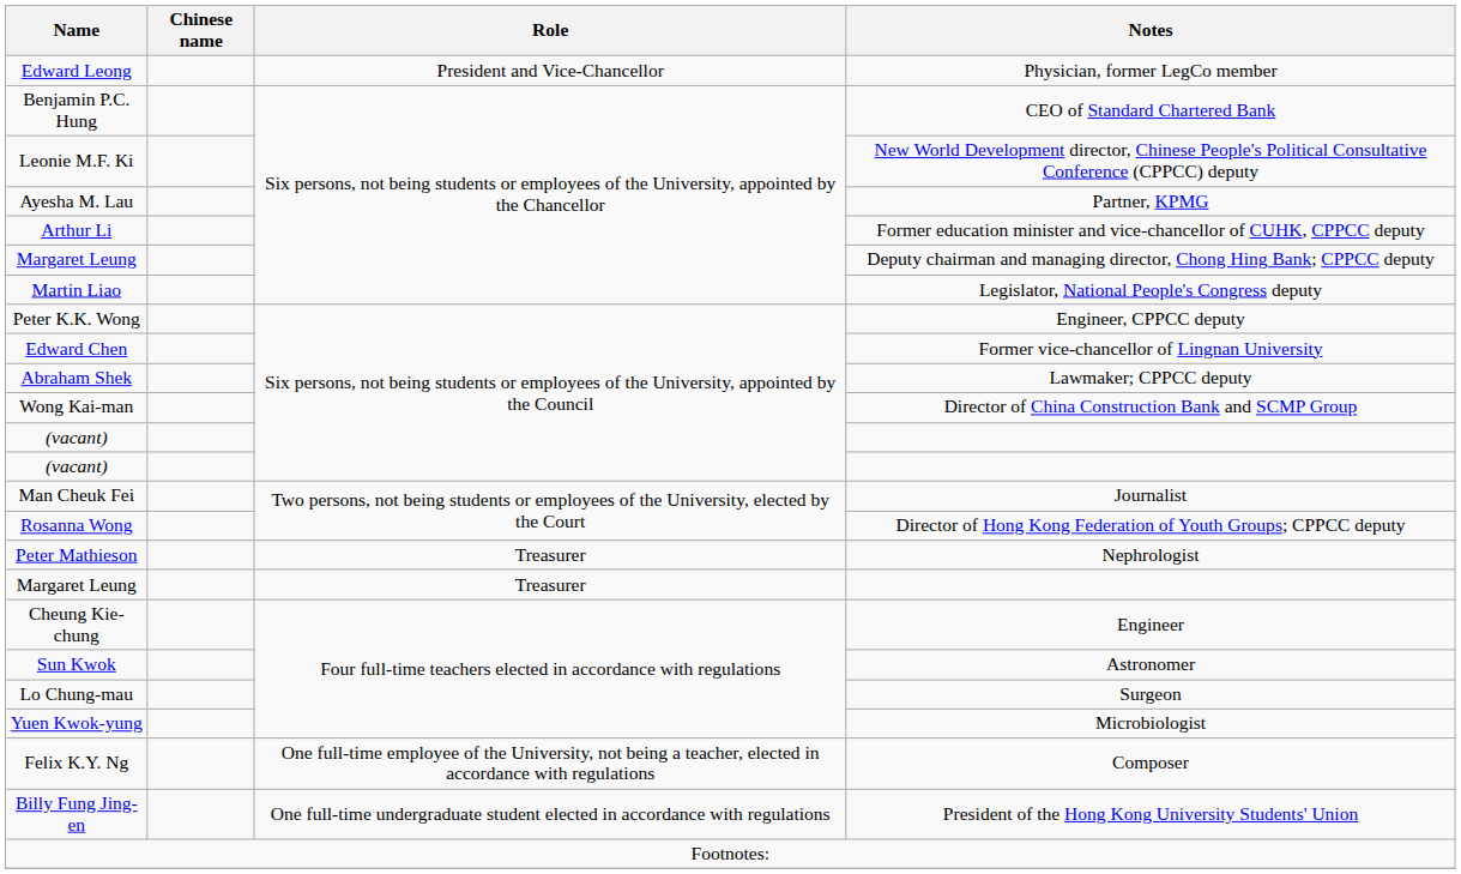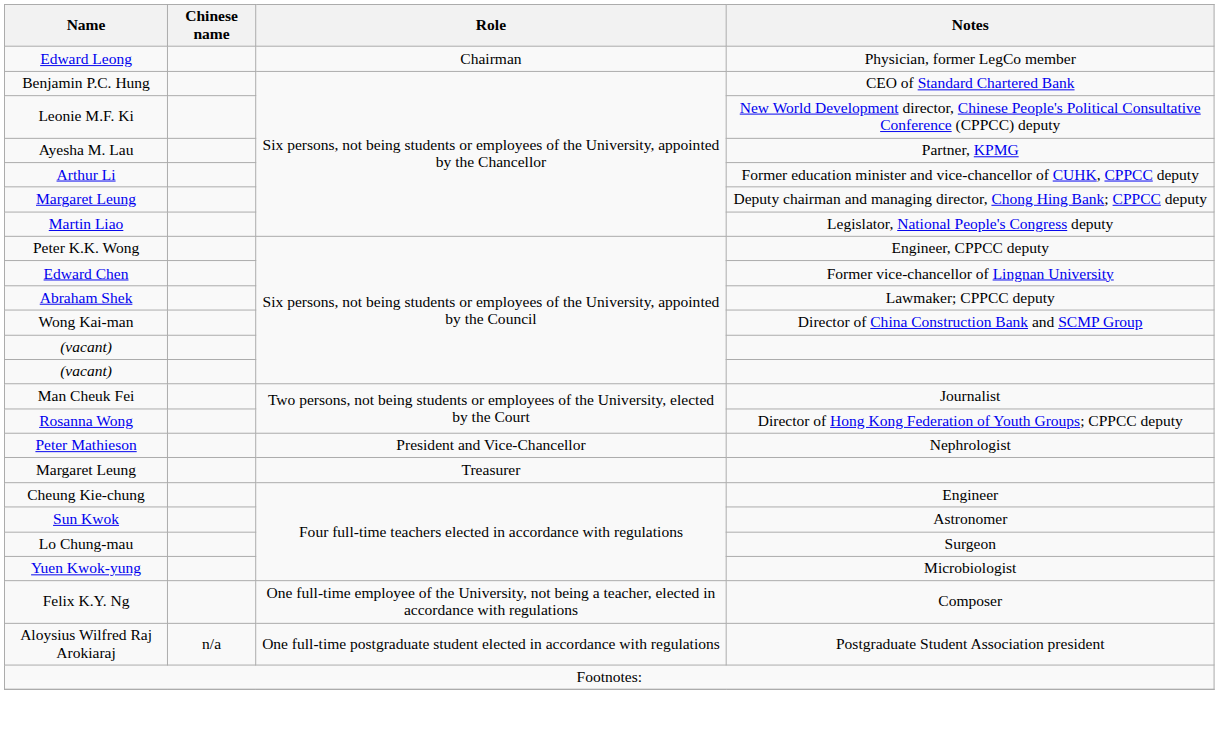 <table class="wikitable" style="text-align:center">
 <tr>
 <th>Name</th>
 <th>Chinese name</th>
 <th>Role</th>
 <th>Notes</th>
 </tr>
 <tr>
 <td><a href='#'>Edward Leong</a></td>
 <td></td>
-<td>President and Vice-Chancellor</td>
+<td>Chairman</td>
 <td>Physician, former LegCo member</td>
 </tr>
 <tr>
 <td>Benjamin P.C. Hung</td>
 <td></td>
 <td rowspan="6">Six persons, not being students or employees of the University, appointed by the Chancellor</td>
 <td>CEO of <a href='#'>Standard Chartered Bank</a></td>
 </tr>
 <tr>
 <td>Leonie M.F. Ki</td>
 <td></td>
 <td><a href='#'>New World Development</a> director, <a href='#'>Chinese People's Political Consultative Conference</a> (CPPCC) deputy</td>
 </tr>
 <tr>
 <td>Ayesha M. Lau</td>
 <td></td>
 <td>Partner, <a href='#'>KPMG</a></td>
 </tr>
 <tr>
 <td><a href='#'>Arthur Li</a></td>
 <td></td>
 <td>Former education minister and vice-chancellor of <a href='#'>CUHK</a>, <a href='#'>CPPCC</a> deputy</td>
 </tr>
 <tr>
 <td><a href='#'>Margaret Leung</a></td>
 <td></td>
 <td>Deputy chairman and managing director, <a href='#'>Chong Hing Bank</a>; <a href='#'>CPPCC</a> deputy</td>
 </tr>
 <tr>
 <td><a href='#'>Martin Liao</a></td>
 <td></td>
 <td>Legislator, <a href='#'>National People's Congress</a> deputy</td>
 </tr>
 <tr>
 <td>Peter K.K. Wong</td>
 <td></td>
 <td rowspan="6">Six persons, not being students or employees of the University, appointed by the Council</td>
 <td>Engineer, CPPCC deputy</td>
 </tr>
 <tr>
 <td><a href='#'>Edward Chen</a></td>
 <td></td>
 <td>Former vice-chancellor of <a href='#'>Lingnan University</a></td>
 </tr>
 <tr>
 <td><a href='#'>Abraham Shek</a></td>
 <td></td>
 <td>Lawmaker; CPPCC deputy</td>
 </tr>
 <tr>
 <td>Wong Kai-man</td>
 <td></td>
 <td>Director of <a href='#'>China Construction Bank</a> and <a href='#'>SCMP Group</a></td>
 </tr>
 <tr>
 <td><em>(vacant)</em></td>
 <td></td>
 <td></td>
 </tr>
 <tr>
 <td><em>(vacant)</em></td>
 <td></td>
 <td></td>
 </tr>
 <tr>
 <td>Man Cheuk Fei</td>
 <td></td>
 <td rowspan="2">Two persons, not being students or employees of the University, elected by the Court</td>
 <td>Journalist</td>
 </tr>
 <tr>
 <td><a href='#'>Rosanna Wong</a></td>
 <td></td>
 <td>Director of <a href='#'>Hong Kong Federation of Youth Groups</a>; CPPCC deputy</td>
 </tr>
 <tr>
 <td><a href='#'>Peter Mathieson</a></td>
 <td></td>
-<td>Treasurer</td>
+<td>President and Vice-Chancellor</td>
 <td>Nephrologist</td>
 </tr>
 <tr>
 <td>Margaret Leung</td>
 <td></td>
 <td>Treasurer</td>
 <td></td>
 </tr>
 <tr>
 <td>Cheung Kie-chung</td>
 <td></td>
 <td rowspan="4">Four full-time teachers elected in accordance with regulations</td>
 <td>Engineer</td>
 </tr>
 <tr>
 <td><a href='#'>Sun Kwok</a></td>
 <td></td>
 <td>Astronomer</td>
 </tr>
 <tr>
 <td>Lo Chung-mau</td>
 <td></td>
 <td>Surgeon</td>
 </tr>
 <tr>
 <td><a href='#'>Yuen Kwok-yung</a></td>
 <td></td>
 <td>Microbiologist</td>
 </tr>
 <tr>
 <td>Felix K.Y. Ng</td>
 <td></td>
 <td>One full-time employee of the University, not being a teacher, elected in accordance with regulations</td>
 <td>Composer</td>
 </tr>
 <tr>
-<td><a href='#'>Billy Fung Jing-en</a></td>
-<td></td>
-<td>One full-time undergraduate student elected in accordance with regulations</td>
-<td>President of the <a href='#'>Hong Kong University Students' Union</a></td>
+<td>Aloysius Wilfred Raj Arokiaraj</td>
+<td>n/a</td>
+<td>One full-time postgraduate student elected in accordance with regulations</td>
+<td>Postgraduate Student Association president</td>
 </tr>
 <tr>
 <td colspan="4">Footnotes:</td>
 </tr>
 <tr>
 </tr>
 </table>
